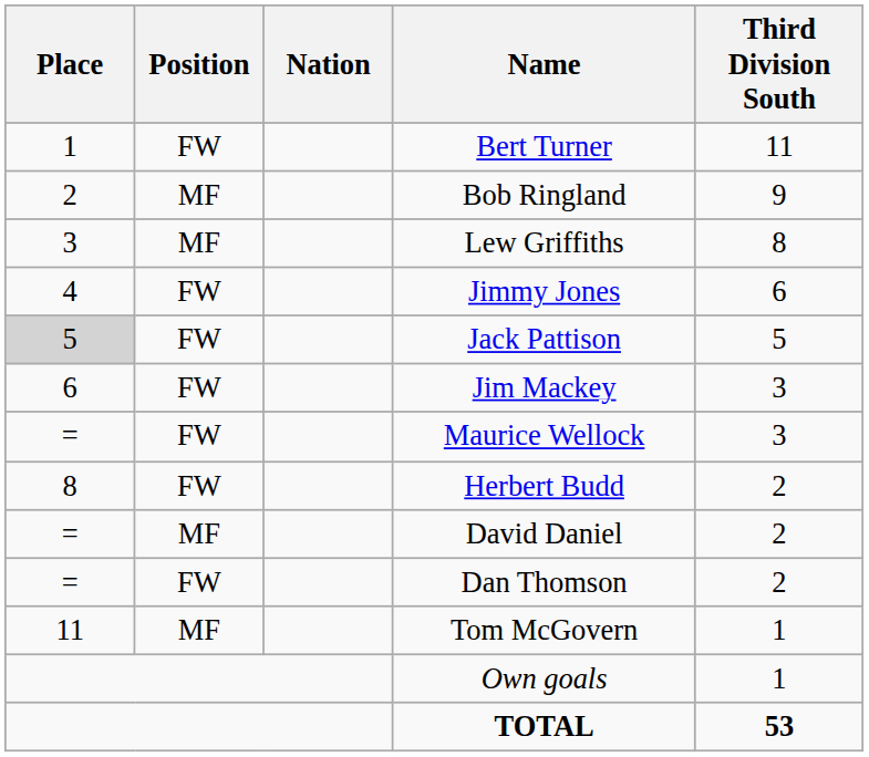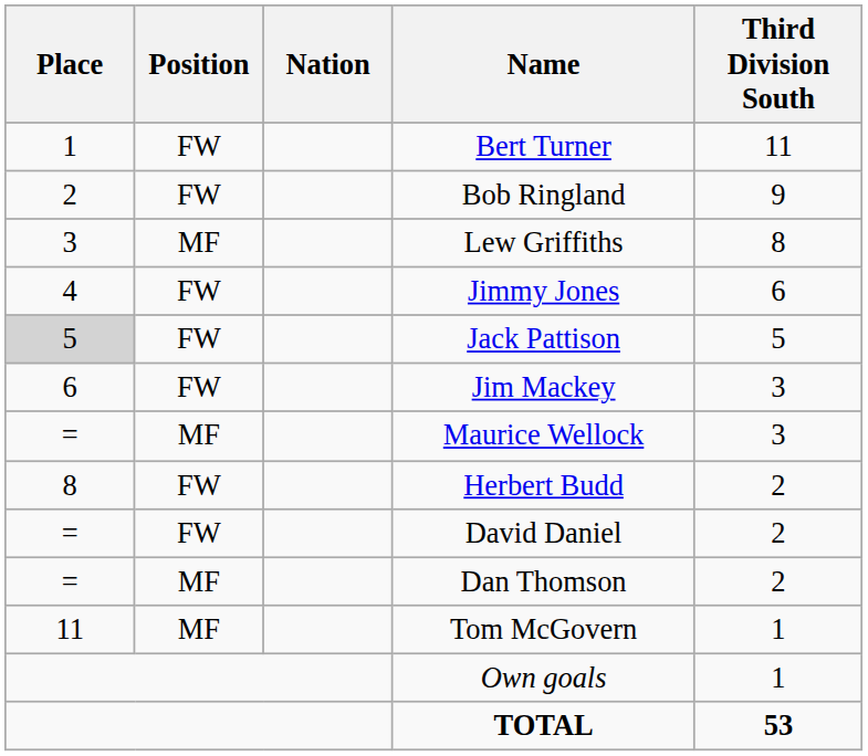 <table class="wikitable" style="font-size: 95%; text-align: center;">
 <tr>
 <th width=60>Place</th>
 <th width=60>Position</th>
 <th width=60>Nation</th>
 <th width=150>Name</th>
 <th width=80>Third Division South</th>
 </tr>
 <tr>
 <td>1</td>
 <td>FW</td>
 <td></td>
 <td><a href='#'>Bert Turner</a></td>
 <td>11</td>
 </tr>
 <tr>
 <td>2</td>
-<td>MF</td>
+<td>FW</td>
 <td></td>
 <td>Bob Ringland</td>
 <td>9</td>
 </tr>
 <tr>
 <td>3</td>
 <td>MF</td>
 <td></td>
 <td>Lew Griffiths</td>
 <td>8</td>
 </tr>
 <tr>
 <td>4</td>
 <td>FW</td>
 <td></td>
 <td><a href='#'>Jimmy Jones</a></td>
 <td>6</td>
 </tr>
 <tr>
 <td style="background: lightgrey;">5</td>
 <td>FW</td>
 <td></td>
 <td><a href='#'>Jack Pattison</a></td>
 <td>5</td>
 </tr>
 <tr>
 <td>6</td>
 <td>FW</td>
 <td></td>
 <td><a href='#'>Jim Mackey</a></td>
 <td>3</td>
 </tr>
 <tr>
 <td>=</td>
-<td>FW</td>
+<td>MF</td>
 <td></td>
 <td><a href='#'>Maurice Wellock</a></td>
 <td>3</td>
 </tr>
 <tr>
 <td>8</td>
 <td>FW</td>
 <td></td>
 <td><a href='#'>Herbert Budd</a></td>
 <td>2</td>
 </tr>
 <tr>
 <td>=</td>
-<td>MF</td>
+<td>FW</td>
 <td></td>
 <td>David Daniel</td>
 <td>2</td>
 </tr>
 <tr>
 <td>=</td>
-<td>FW</td>
+<td>MF</td>
 <td></td>
 <td>Dan Thomson</td>
 <td>2</td>
 </tr>
 <tr>
 <td>11</td>
 <td>MF</td>
 <td></td>
 <td>Tom McGovern</td>
 <td>1</td>
 </tr>
 <tr>
 <td colspan="3"></td>
 <td><em>Own goals</em></td>
 <td>1</td>
 </tr>
 <tr>
 <td colspan="3"></td>
 <td><strong>TOTAL</strong></td>
 <td><strong>53</strong></td>
 </tr>
 </table>
